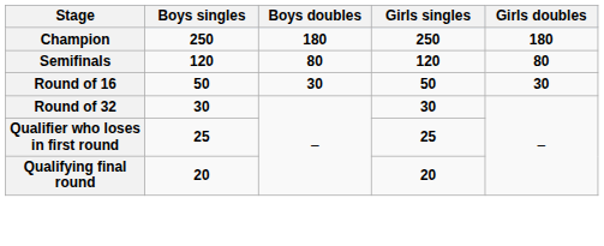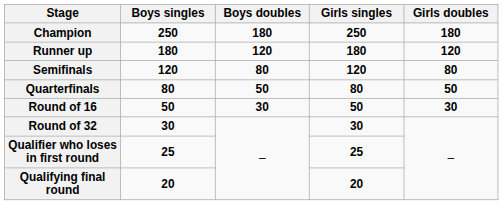 <table class=wikitable>
 <tr style=background:#d1e4fd>
 <th style=width:150px>Stage</th>
 <th style=width:120px>Boys singles</th>
 <th style=width:120px>Boys doubles</th>
 <th style=width:120px>Girls singles</th>
 <th style=width:120px>Girls doubles</th>
 </tr>
 <tr style=text-align:center>
 <th>Champion</th>
 <td><strong>250</strong></td>
 <td><strong>180</strong></td>
 <td><strong>250</strong></td>
 <td><strong>180</strong></td>
 </tr>
 <tr style=text-align:center>
+<th>Runner up</th>
+<td><strong>180</strong></td>
+<td><strong>120</strong></td>
+<td><strong>180</strong></td>
+<td><strong>120</strong></td>
+</tr>
+<tr style=text-align:center>
 <th>Semifinals</th>
 <td><strong>120</strong></td>
 <td><strong>80</strong></td>
 <td><strong>120</strong></td>
 <td><strong>80</strong></td>
+</tr>
+<tr style=text-align:center>
+<th>Quarterfinals</th>
+<td><strong>80</strong></td>
+<td><strong>50</strong></td>
+<td><strong>80</strong></td>
+<td><strong>50</strong></td>
 </tr>
 <tr style=text-align:center>
 <th>Round of 16</th>
 <td><strong>50</strong></td>
 <td><strong>30</strong></td>
 <td><strong>50</strong></td>
 <td><strong>30</strong></td>
 </tr>
 <tr style=text-align:center>
 <th>Round of 32</th>
 <td><strong>30</strong></td>
 <td rowspan=3>–</td>
 <td><strong>30</strong></td>
 <td rowspan=3>–</td>
 </tr>
 <tr style=text-align:center>
 <th>Qualifier who loses in first round</th>
 <td><strong>25</strong></td>
 <td><strong>25</strong></td>
 </tr>
 <tr style=text-align:center>
 <th>Qualifying final round</th>
 <td><strong>20</strong></td>
 <td><strong>20</strong></td>
 </tr>
 </table>
